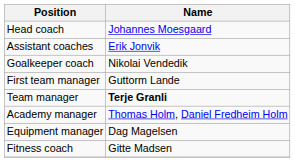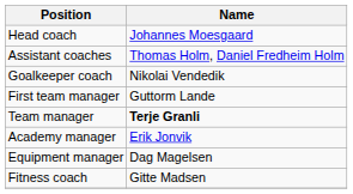 <table class="wikitable">
 <tr>
 <th>Position</th>
 <th>Name</th>
 </tr>
 <tr>
 <td>Head coach</td>
 <td><a href='#'>Johannes Moesgaard</a></td>
 </tr>
 <tr>
 <td>Assistant coaches</td>
-<td><a href='#'>Erik Jonvik</a></td>
+<td><a href='#'>Thomas Holm</a>, <a href='#'>Daniel Fredheim Holm</a></td>
 </tr>
 <tr>
 <td>Goalkeeper coach</td>
 <td>Nikolai Vendedik</td>
 </tr>
 <tr>
 <td>First team manager</td>
 <td>Guttorm Lande</td>
 </tr>
 <tr>
 <td>Team manager</td>
 <td><strong>Terje Granli</strong></td>
 </tr>
 <tr>
 <td>Academy manager</td>
-<td><a href='#'>Thomas Holm</a>, <a href='#'>Daniel Fredheim Holm</a></td>
+<td><a href='#'>Erik Jonvik</a></td>
 </tr>
 <tr>
 <td>Equipment manager</td>
 <td>Dag Magelsen</td>
 </tr>
 <tr>
 <td>Fitness coach</td>
 <td>Gitte Madsen</td>
 </tr>
 <tr>
 </tr>
 </table>
